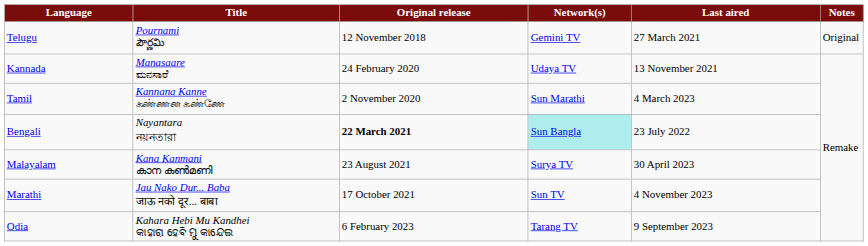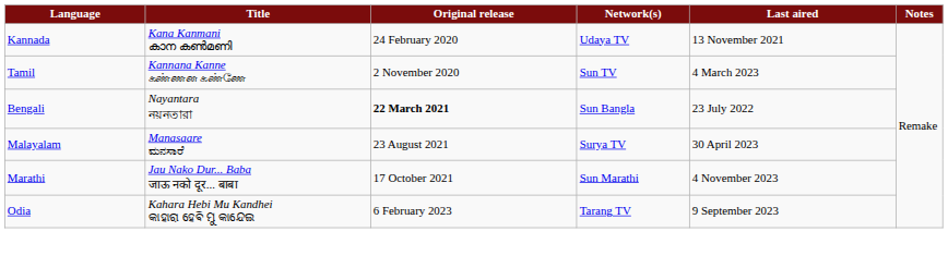 <table class="wikitable" style="width: 100%; margin-right: 0;">
 <tr style="color:white">
 <th style="background:#7b0c0c; width:15%;">Language</th>
 <th style="background:#7b0c0c; width:24%;">Title</th>
 <th style="background:#7b0c0c; width:22%;">Original release</th>
 <th style="background:#7b0c0c; width:12%;">Network(s)</th>
 <th style="background:#7b0c0c; width:22%;">Last aired</th>
 <th style="background:#7b0c0c; width:5%;">Notes</th>
 </tr>
 <tr>
-<td><a href='#'>Telugu</a></td>
-<td><em><a href='#'>Pournami</a></em> <br> పౌర్ణమి</td>
-<td>12 November 2018</td>
-<td><a href='#'>Gemini TV</a></td>
-<td>27 March 2021</td>
-<td>Original</td>
-</tr>
-<tr>
 <td><a href='#'>Kannada</a></td>
-<td><em><a href='#'>Manasaare</a></em> <br> ಮನಸಾರೆ</td>
+<td><em><a href='#'>Kana Kanmani</a></em> <br> കാന കൺമണി</td>
 <td>24 February 2020</td>
 <td><a href='#'>Udaya TV</a></td>
 <td>13 November 2021</td>
 <td rowspan="6">Remake</td>
 </tr>
 <tr>
 <td><a href='#'>Tamil</a></td>
 <td><em><a href='#'>Kannana Kanne</a></em> <br> கண்ணன கண்ணே</td>
 <td>2 November 2020</td>
-<td><a href='#'>Sun Marathi</a></td>
+<td><a href='#'>Sun TV</a></td>
 <td>4 March 2023</td>
 </tr>
 <tr>
 <td><a href='#'>Bengali</a></td>
 <td><em>Nayantara</em> <br> নয়নতারা</td>
 <td><strong>22 March 2021</strong></td>
-<td style="background: paleturquoise;"><a href='#'>Sun Bangla</a></td>
+<td><a href='#'>Sun Bangla</a></td>
 <td>23 July 2022</td>
 </tr>
 <tr>
 <td><a href='#'>Malayalam</a></td>
-<td><em><a href='#'>Kana Kanmani</a></em> <br> കാന കൺമണി</td>
+<td><em><a href='#'>Manasaare</a></em> <br> ಮನಸಾರೆ</td>
 <td>23 August 2021</td>
 <td><a href='#'>Surya TV</a></td>
 <td>30 April 2023</td>
 </tr>
 <tr>
 <td><a href='#'>Marathi</a></td>
 <td><em><a href='#'>Jau Nako Dur... Baba</a></em> <br> जाऊ नको दूर... बाबा</td>
 <td>17 October 2021</td>
-<td><a href='#'>Sun TV</a></td>
+<td><a href='#'>Sun Marathi</a></td>
 <td>4 November 2023</td>
 </tr>
 <tr>
 <td><a href='#'>Odia</a></td>
 <td><em>Kahara Hebi Mu Kandhei</em> <br> କାହାରା ହେବି ମୁ କାନ୍ଦେଇ</td>
 <td>6 February 2023</td>
 <td><a href='#'>Tarang TV</a></td>
 <td>9 September 2023</td>
 </tr>
 </table>
